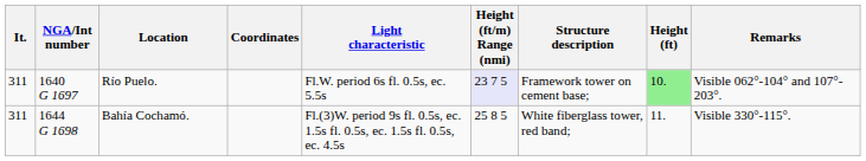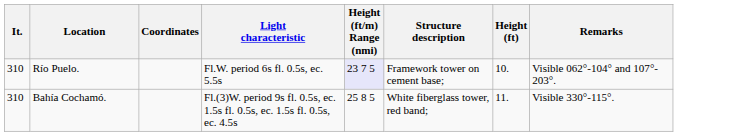 <table class="wikitable">
 <tr>
 <th width="30">It.</th>
-<th width="70"><a href='#'>NGA</a>/Int<br>number</th>
 <th width="150">Location</th>
 <th width="80">Coordinates</th>
 <th width="200"><a href='#'>Light<br>characteristic</a></th>
 <th width="50">Height (ft/m)<br>Range (nmi)</th>
 <th width="150">Structure<br>description</th>
 <th width="30">Height (ft)</th>
 <th width="200">Remarks</th>
 </tr>
 <tr valign="top">
-<td>311</td>
-<td>1640<br><em>G 1697</em></td>
+<td>310</td>
 <td>Río Puelo.</td>
 <td></td>
 <td>Fl.W. period 6s fl. 0.5s, ec. 5.5s</td>
 <td style="background: lavender;">23 7 5</td>
 <td>Framework tower on cement  base;</td>
-<td style="background: lightgreen;">10.</td>
+<td>10.</td>
 <td>Visible 062°-104° and 107°- 203°.</td>
 </tr>
 <tr valign="top">
-<td>311</td>
-<td>1644<br><em>G 1698</em></td>
+<td>310</td>
 <td>Bahía Cochamó.</td>
 <td></td>
 <td>Fl.(3)W. period 9s fl. 0.5s, ec. 1.5s fl. 0.5s, ec. 1.5s fl. 0.5s, ec. 4.5s</td>
 <td>25 8 5</td>
 <td>White fiberglass tower, red band;</td>
 <td>11.</td>
 <td>Visible 330°-115°.</td>
 </tr>
 </table>
